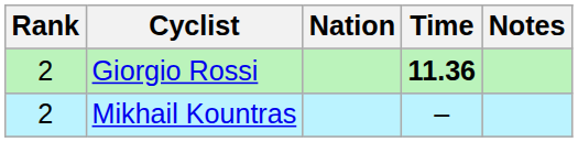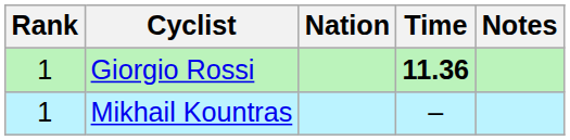 <table class="wikitable sortable" style="text-align:center">
 <tr>
 <th>Rank</th>
 <th>Cyclist</th>
 <th>Nation</th>
 <th>Time</th>
 <th>Notes</th>
 </tr>
 <tr bgcolor=bbf3bb>
-<td>2</td>
+<td>1</td>
 <td align=left data-sort-value="Rossi, Giorgio"><a href='#'>Giorgio Rossi</a></td>
 <td align=left></td>
 <td><strong>11.36</strong></td>
 <td></td>
 </tr>
 <tr bgcolor=bbf3ff>
-<td>2</td>
+<td>1</td>
 <td align=left data-sort-value="Kountras, Mikhail"><a href='#'>Mikhail Kountras</a></td>
 <td align=left></td>
 <td>–</td>
 <td></td>
 </tr>
 </table>
